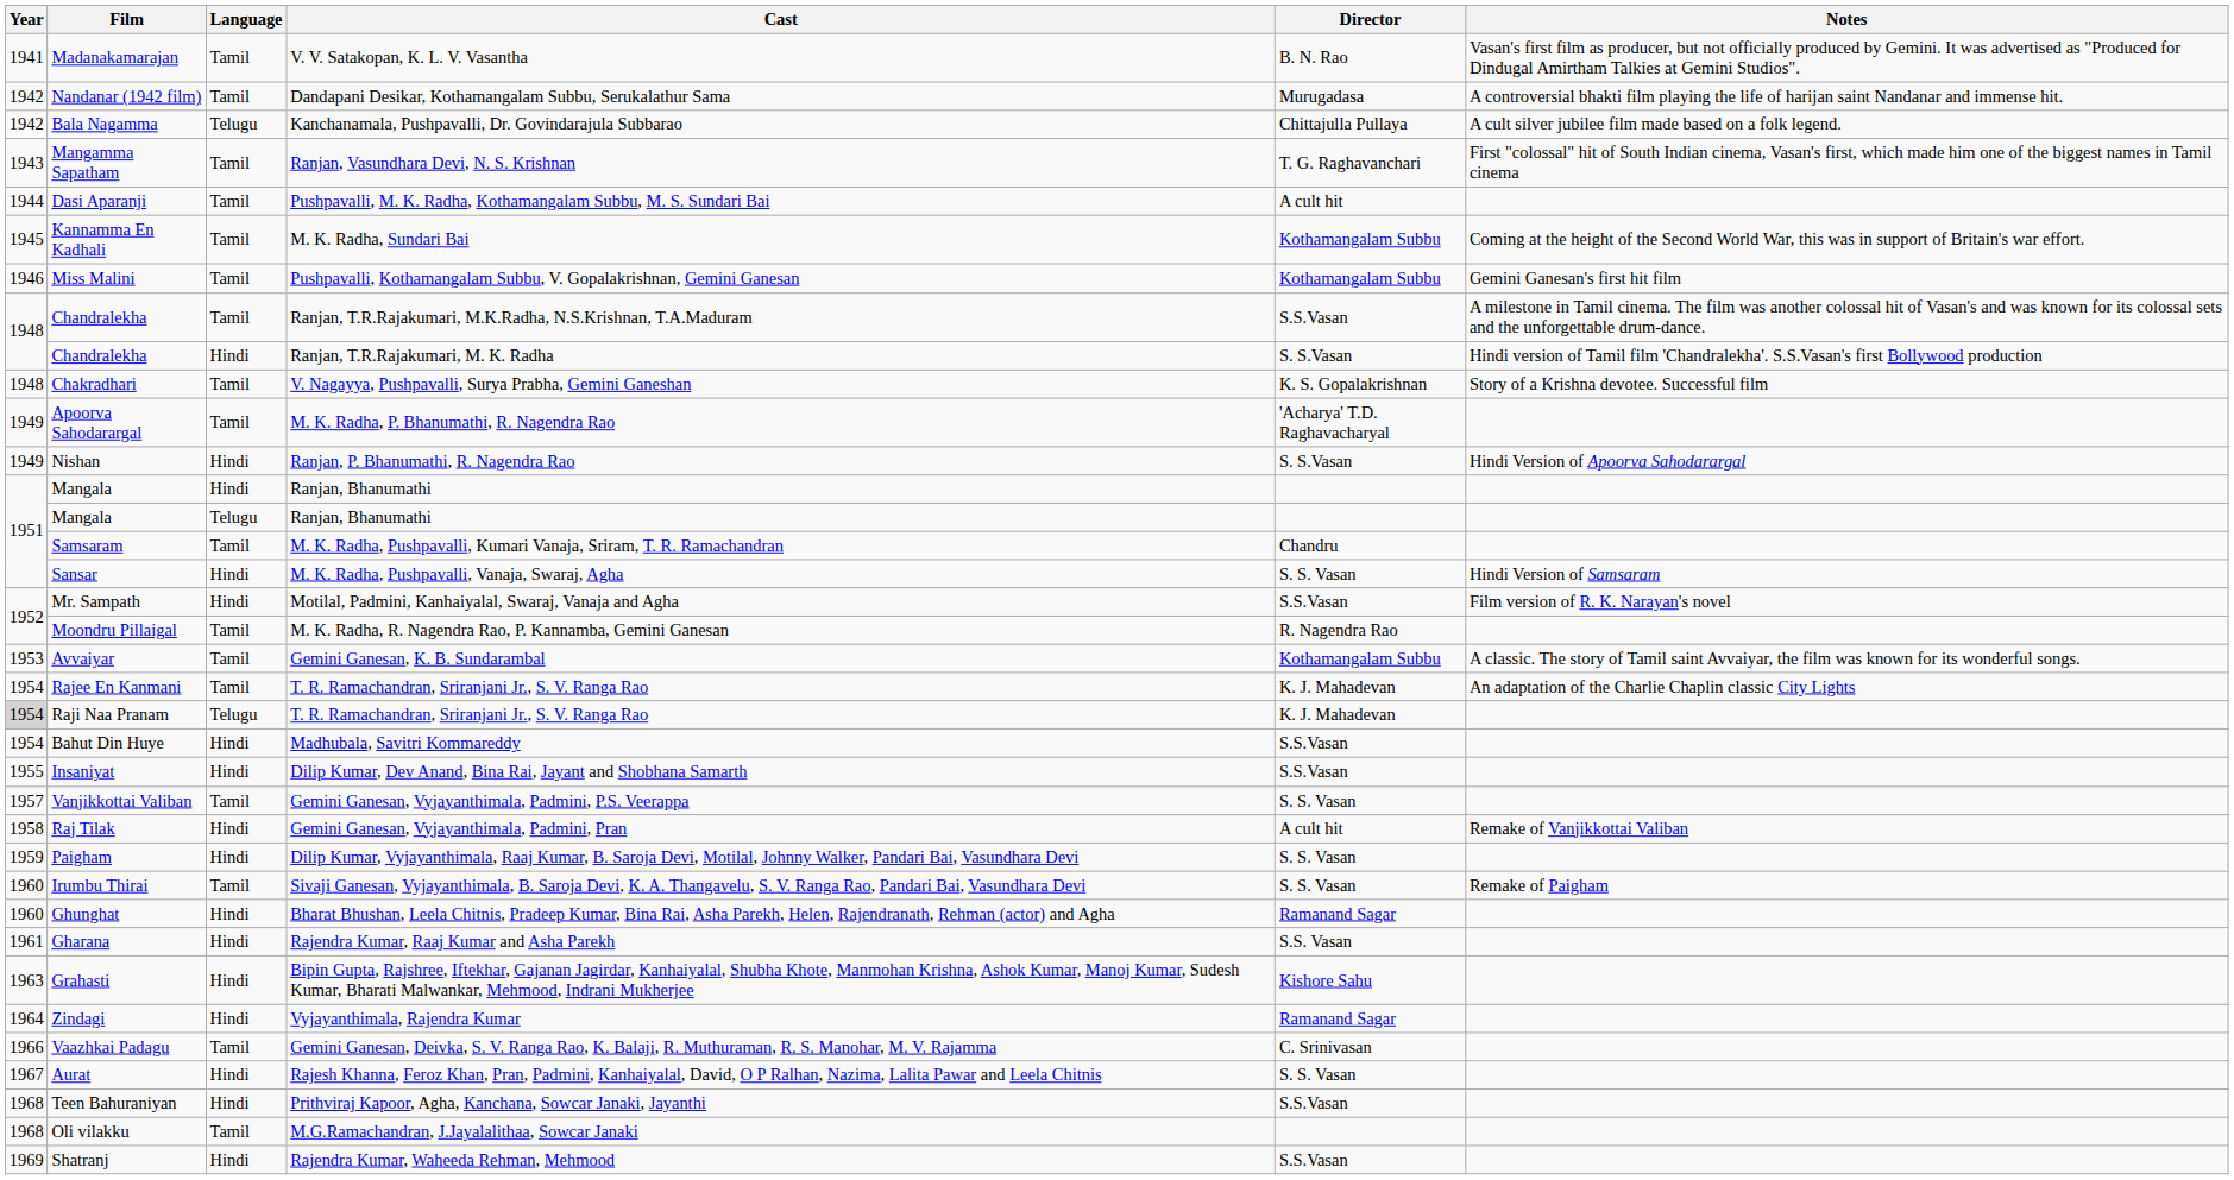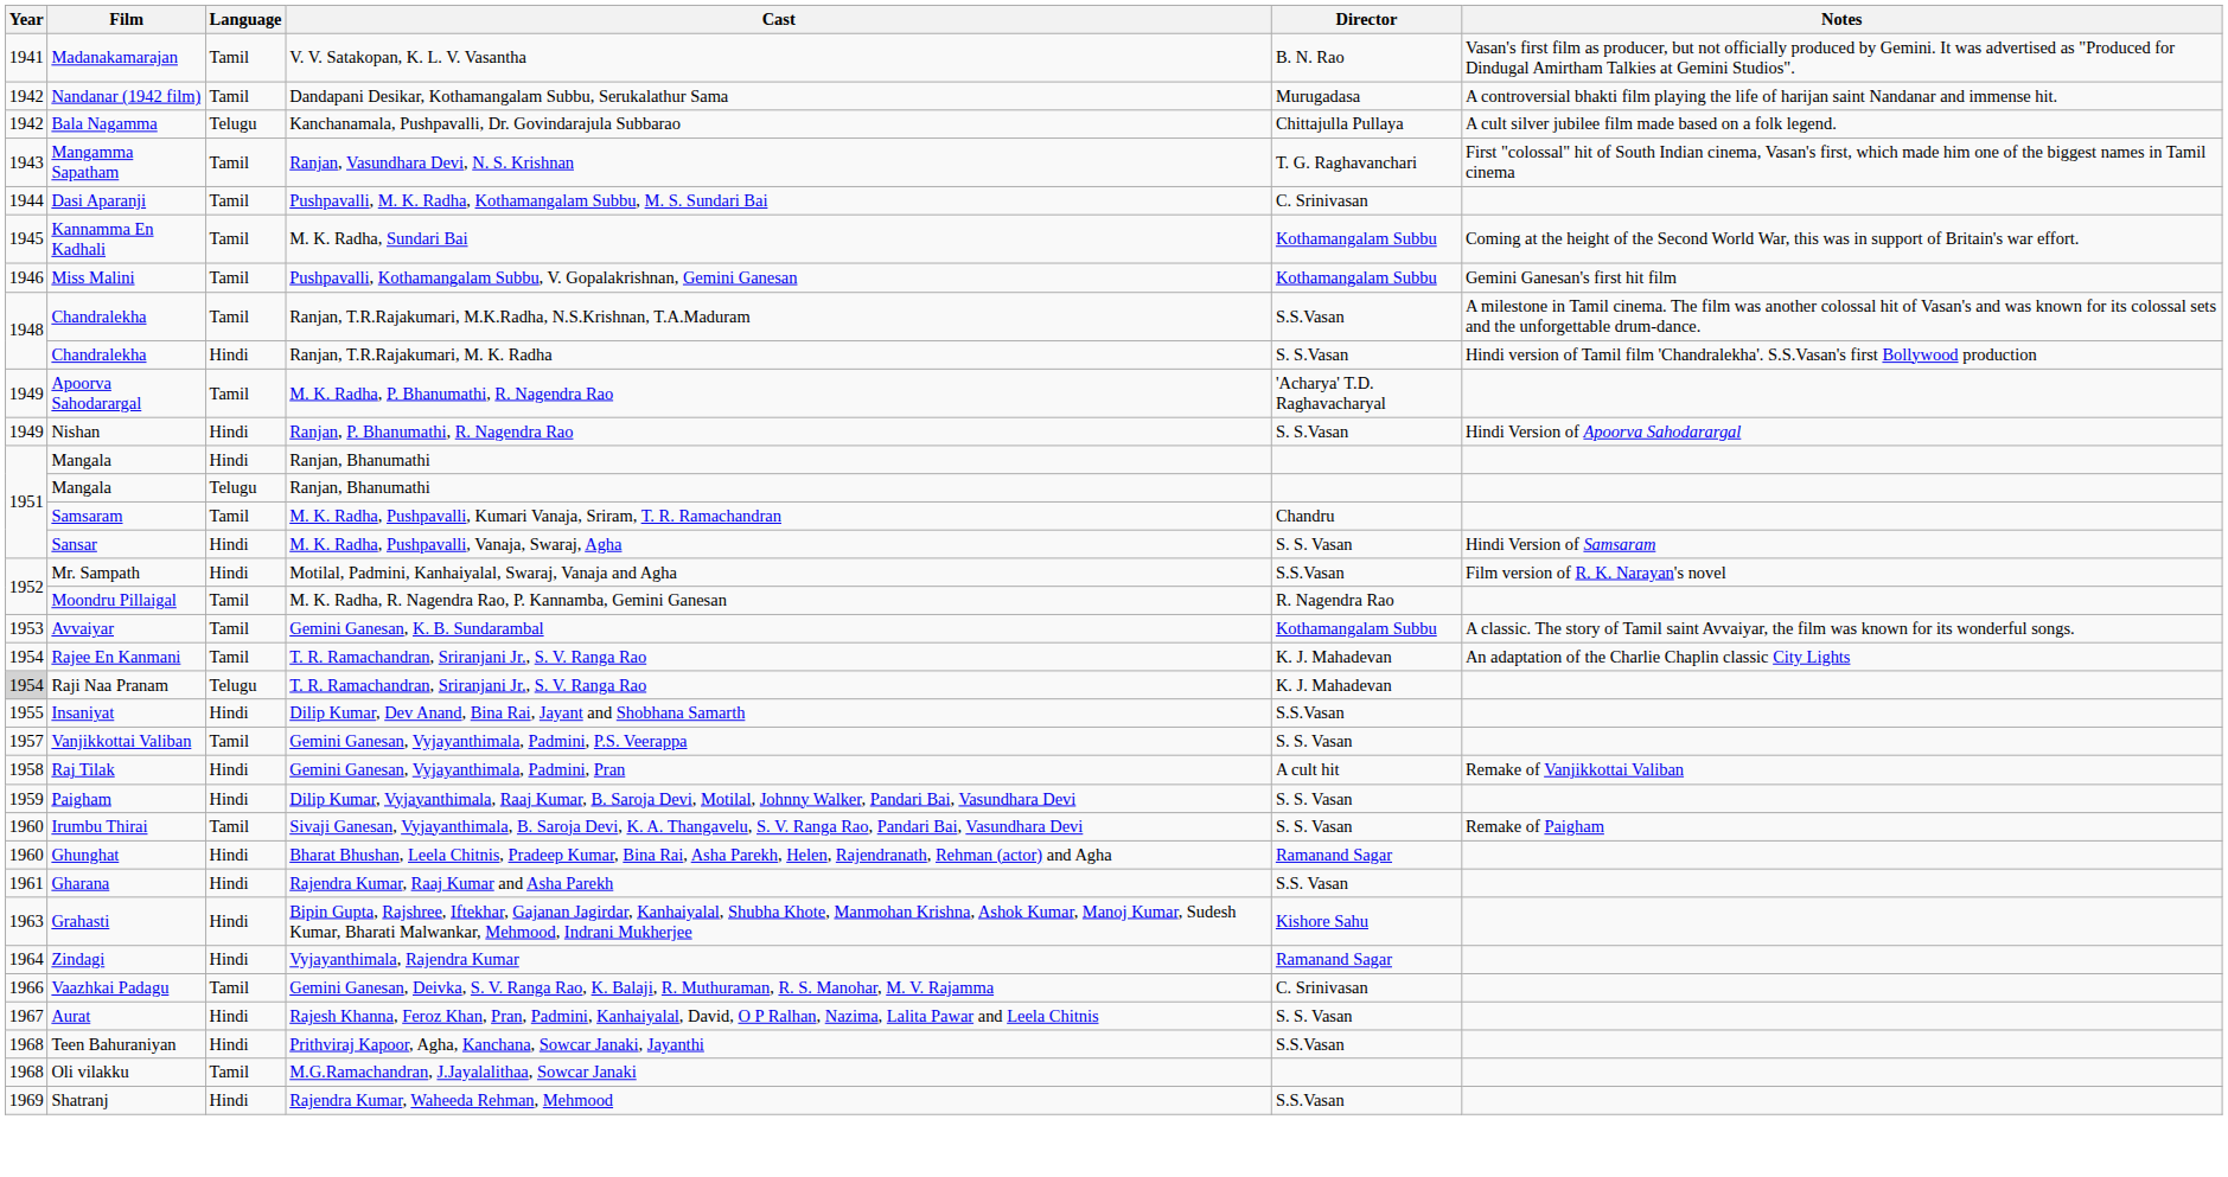 <table class="wikitable" style="font-size:95%;">
 <tr>
 <th>Year</th>
 <th>Film</th>
 <th>Language</th>
 <th>Cast</th>
 <th>Director</th>
 <th>Notes</th>
 </tr>
 <tr>
 <td>1941</td>
 <td><a href='#'>Madanakamarajan</a></td>
 <td>Tamil</td>
 <td>V. V. Satakopan, K. L. V. Vasantha</td>
 <td>B. N. Rao</td>
 <td>Vasan's first film as producer, but not officially produced by Gemini. It was advertised as "Produced for Dindugal Amirtham Talkies at Gemini Studios".</td>
 </tr>
 <tr>
 <td>1942</td>
 <td><a href='#'>Nandanar (1942 film)</a></td>
 <td>Tamil</td>
 <td>Dandapani Desikar, Kothamangalam Subbu, Serukalathur Sama</td>
 <td>Murugadasa</td>
 <td>A controversial bhakti film playing the life of harijan saint Nandanar and immense hit.</td>
 </tr>
 <tr>
 <td>1942</td>
 <td><a href='#'>Bala Nagamma</a></td>
 <td>Telugu</td>
 <td>Kanchanamala, Pushpavalli, Dr. Govindarajula Subbarao</td>
 <td>Chittajulla Pullaya</td>
 <td>A cult silver jubilee film made based on a folk legend.</td>
 </tr>
 <tr>
 <td>1943</td>
 <td><a href='#'>Mangamma Sapatham</a></td>
 <td>Tamil</td>
 <td><a href='#'>Ranjan</a>, <a href='#'>Vasundhara Devi</a>, <a href='#'>N. S. Krishnan</a></td>
 <td>T. G. Raghavanchari</td>
 <td>First "colossal" hit of South Indian cinema, Vasan's first, which made him one of the biggest names in Tamil cinema</td>
 </tr>
 <tr>
 <td>1944</td>
 <td><a href='#'>Dasi Aparanji</a></td>
 <td>Tamil</td>
 <td><a href='#'>Pushpavalli</a>, <a href='#'>M. K. Radha</a>, <a href='#'>Kothamangalam Subbu</a>, <a href='#'>M. S. Sundari Bai</a></td>
-<td>A cult hit</td>
+<td>C. Srinivasan</td>
 </tr>
 <tr>
 <td>1945</td>
 <td><a href='#'>Kannamma En Kadhali</a></td>
 <td>Tamil</td>
 <td>M. K. Radha, <a href='#'>Sundari Bai</a></td>
 <td><a href='#'>Kothamangalam Subbu</a></td>
 <td>Coming at the height of the Second World War, this was in support of Britain's war effort.</td>
 </tr>
 <tr>
 <td>1946</td>
 <td><a href='#'>Miss Malini</a></td>
 <td>Tamil</td>
 <td><a href='#'>Pushpavalli</a>, <a href='#'>Kothamangalam Subbu</a>, V. Gopalakrishnan, <a href='#'>Gemini Ganesan</a></td>
 <td><a href='#'>Kothamangalam Subbu</a></td>
 <td>Gemini Ganesan's first hit film</td>
 </tr>
 <tr>
 <td rowspan="2">1948</td>
 <td><a href='#'>Chandralekha</a></td>
 <td>Tamil</td>
 <td>Ranjan, T.R.Rajakumari, M.K.Radha, N.S.Krishnan, T.A.Maduram</td>
 <td>S.S.Vasan</td>
 <td>A milestone in Tamil cinema. The film was another colossal hit of Vasan's and was known for its colossal sets and the unforgettable drum-dance.</td>
 </tr>
 <tr>
 <td><a href='#'>Chandralekha</a></td>
 <td>Hindi</td>
 <td>Ranjan, T.R.Rajakumari, M. K. Radha</td>
 <td>S. S.Vasan</td>
 <td>Hindi version of Tamil film 'Chandralekha'. S.S.Vasan's first <a href='#'>Bollywood</a> production</td>
-</tr>
-<tr>
-<td>1948</td>
-<td><a href='#'>Chakradhari</a></td>
-<td>Tamil</td>
-<td><a href='#'>V. Nagayya</a>, <a href='#'>Pushpavalli</a>, Surya Prabha, <a href='#'>Gemini Ganeshan</a></td>
-<td>K. S. Gopalakrishnan</td>
-<td>Story of a Krishna devotee. Successful film</td>
 </tr>
 <tr>
 <td>1949</td>
 <td><a href='#'>Apoorva Sahodarargal</a></td>
 <td>Tamil</td>
 <td><a href='#'>M. K. Radha</a>, <a href='#'>P. Bhanumathi</a>, <a href='#'>R. Nagendra Rao</a></td>
 <td>'Acharya' T.D. Raghavacharyal</td>
 <td></td>
 </tr>
 <tr>
 <td>1949</td>
 <td>Nishan</td>
 <td>Hindi</td>
 <td><a href='#'>Ranjan</a>, <a href='#'>P. Bhanumathi</a>, <a href='#'>R. Nagendra Rao</a></td>
 <td>S. S.Vasan</td>
 <td>Hindi Version of <em><a href='#'>Apoorva Sahodarargal</a></em></td>
 </tr>
 <tr>
 <td rowspan="4">1951</td>
 <td>Mangala</td>
 <td>Hindi</td>
 <td>Ranjan, Bhanumathi</td>
 <td></td>
 <td></td>
 </tr>
 <tr>
 <td>Mangala</td>
 <td>Telugu</td>
 <td>Ranjan, Bhanumathi</td>
 <td></td>
 <td></td>
 </tr>
 <tr>
 <td><a href='#'>Samsaram</a></td>
 <td>Tamil</td>
 <td><a href='#'>M. K. Radha</a>, <a href='#'>Pushpavalli</a>, Kumari Vanaja, Sriram, <a href='#'>T. R. Ramachandran</a></td>
 <td>Chandru</td>
 <td></td>
 </tr>
 <tr>
 <td><a href='#'>Sansar</a></td>
 <td>Hindi</td>
 <td><a href='#'>M. K. Radha</a>, <a href='#'>Pushpavalli</a>, Vanaja, Swaraj, <a href='#'>Agha</a></td>
 <td>S. S. Vasan</td>
 <td>Hindi Version of <em><a href='#'>Samsaram</a></em></td>
 </tr>
 <tr>
 <td rowspan="2">1952</td>
 <td>Mr. Sampath</td>
 <td>Hindi</td>
 <td>Motilal, Padmini, Kanhaiyalal, Swaraj, Vanaja and Agha</td>
 <td>S.S.Vasan</td>
 <td>Film version of <a href='#'>R. K. Narayan</a>'s novel</td>
 </tr>
 <tr>
 <td><a href='#'>Moondru Pillaigal</a></td>
 <td>Tamil</td>
 <td>M. K. Radha, R. Nagendra Rao, P. Kannamba, Gemini Ganesan</td>
 <td>R. Nagendra Rao</td>
 <td></td>
 </tr>
 <tr>
 <td>1953</td>
 <td><a href='#'>Avvaiyar</a></td>
 <td>Tamil</td>
 <td><a href='#'>Gemini Ganesan</a>, <a href='#'>K. B. Sundarambal</a></td>
 <td><a href='#'>Kothamangalam Subbu</a></td>
 <td>A classic. The story of Tamil saint Avvaiyar, the film was known for its wonderful songs.</td>
 </tr>
 <tr>
 <td>1954</td>
 <td><a href='#'>Rajee En Kanmani</a></td>
 <td>Tamil</td>
 <td><a href='#'>T. R. Ramachandran</a>, <a href='#'>Sriranjani Jr.</a>, <a href='#'>S. V. Ranga Rao</a></td>
 <td>K. J. Mahadevan</td>
 <td>An adaptation of the Charlie Chaplin classic <a href='#'>City Lights</a></td>
 </tr>
 <tr>
 <td style="background: lightgrey;">1954</td>
 <td>Raji Naa Pranam</td>
 <td>Telugu</td>
 <td><a href='#'>T. R. Ramachandran</a>, <a href='#'>Sriranjani Jr.</a>, <a href='#'>S. V. Ranga Rao</a></td>
 <td>K. J. Mahadevan</td>
-<td></td>
-</tr>
-<tr>
-<td>1954</td>
-<td>Bahut Din Huye</td>
-<td>Hindi</td>
-<td><a href='#'>Madhubala</a>, <a href='#'>Savitri Kommareddy</a></td>
-<td>S.S.Vasan</td>
 <td></td>
 </tr>
 <tr>
 <td>1955</td>
 <td><a href='#'>Insaniyat</a></td>
 <td>Hindi</td>
 <td><a href='#'>Dilip Kumar</a>, <a href='#'>Dev Anand</a>, <a href='#'>Bina Rai</a>, <a href='#'>Jayant</a> and <a href='#'>Shobhana Samarth</a></td>
 <td>S.S.Vasan</td>
 <td></td>
 </tr>
 <tr>
 <td>1957</td>
 <td><a href='#'>Vanjikkottai Valiban</a></td>
 <td>Tamil</td>
 <td><a href='#'>Gemini Ganesan</a>, <a href='#'>Vyjayanthimala</a>, <a href='#'>Padmini</a>, <a href='#'>P.S. Veerappa</a></td>
 <td>S. S. Vasan</td>
 <td></td>
 </tr>
 <tr>
 <td>1958</td>
 <td><a href='#'>Raj Tilak</a></td>
 <td>Hindi</td>
 <td><a href='#'>Gemini Ganesan</a>, <a href='#'>Vyjayanthimala</a>, <a href='#'>Padmini</a>, <a href='#'>Pran</a></td>
 <td>A cult hit</td>
 <td>Remake of <a href='#'>Vanjikkottai Valiban</a></td>
 </tr>
 <tr>
 <td>1959</td>
 <td><a href='#'>Paigham</a></td>
 <td>Hindi</td>
 <td><a href='#'>Dilip Kumar</a>, <a href='#'>Vyjayanthimala</a>, <a href='#'>Raaj Kumar</a>, <a href='#'>B. Saroja Devi</a>, <a href='#'>Motilal</a>, <a href='#'>Johnny Walker</a>, <a href='#'>Pandari Bai</a>, <a href='#'>Vasundhara Devi</a></td>
 <td>S. S. Vasan</td>
 <td></td>
 </tr>
 <tr>
 <td>1960</td>
 <td><a href='#'>Irumbu Thirai</a></td>
 <td>Tamil</td>
 <td><a href='#'>Sivaji Ganesan</a>, <a href='#'>Vyjayanthimala</a>, <a href='#'>B. Saroja Devi</a>, <a href='#'>K. A. Thangavelu</a>, <a href='#'>S. V. Ranga Rao</a>, <a href='#'>Pandari Bai</a>, <a href='#'>Vasundhara Devi</a></td>
 <td>S. S. Vasan</td>
 <td>Remake of <a href='#'>Paigham</a></td>
 </tr>
 <tr>
 <td>1960</td>
 <td><a href='#'>Ghunghat</a></td>
 <td>Hindi</td>
 <td><a href='#'>Bharat Bhushan</a>, <a href='#'>Leela Chitnis</a>, <a href='#'>Pradeep Kumar</a>, <a href='#'>Bina Rai</a>, <a href='#'>Asha Parekh</a>, <a href='#'>Helen</a>, <a href='#'>Rajendranath</a>, <a href='#'>Rehman (actor)</a> and Agha</td>
 <td><a href='#'>Ramanand Sagar</a></td>
 <td></td>
 </tr>
 <tr>
 <td>1961</td>
 <td><a href='#'>Gharana</a></td>
 <td>Hindi</td>
 <td><a href='#'>Rajendra Kumar</a>, <a href='#'>Raaj Kumar</a> and <a href='#'>Asha Parekh</a></td>
 <td>S.S. Vasan</td>
 <td></td>
 </tr>
 <tr>
 <td>1963</td>
 <td><a href='#'>Grahasti</a></td>
 <td>Hindi</td>
 <td><a href='#'>Bipin Gupta</a>, <a href='#'>Rajshree</a>, <a href='#'>Iftekhar</a>, <a href='#'>Gajanan Jagirdar</a>, <a href='#'>Kanhaiyalal</a>, <a href='#'>Shubha Khote</a>, <a href='#'>Manmohan Krishna</a>, <a href='#'>Ashok Kumar</a>, <a href='#'>Manoj Kumar</a>, Sudesh Kumar, Bharati Malwankar, <a href='#'>Mehmood</a>, <a href='#'>Indrani Mukherjee</a></td>
 <td><a href='#'>Kishore Sahu</a></td>
 <td></td>
 </tr>
 <tr>
 <td>1964</td>
 <td><a href='#'>Zindagi</a></td>
 <td>Hindi</td>
 <td><a href='#'>Vyjayanthimala</a>, <a href='#'>Rajendra Kumar</a></td>
 <td><a href='#'>Ramanand Sagar</a></td>
 <td></td>
 </tr>
 <tr>
 <td>1966</td>
 <td><a href='#'>Vaazhkai Padagu</a></td>
 <td>Tamil</td>
 <td><a href='#'>Gemini Ganesan</a>, <a href='#'>Deivka</a>, <a href='#'>S. V. Ranga Rao</a>, <a href='#'>K. Balaji</a>, <a href='#'>R. Muthuraman</a>, <a href='#'>R. S. Manohar</a>, <a href='#'>M. V. Rajamma</a></td>
 <td>C. Srinivasan</td>
 <td></td>
 </tr>
 <tr>
 <td>1967</td>
 <td><a href='#'>Aurat</a></td>
 <td>Hindi</td>
 <td><a href='#'>Rajesh Khanna</a>, <a href='#'>Feroz Khan</a>, <a href='#'>Pran</a>, <a href='#'>Padmini</a>, <a href='#'>Kanhaiyalal</a>, David, <a href='#'>O P Ralhan</a>, <a href='#'>Nazima</a>, <a href='#'>Lalita Pawar</a> and <a href='#'>Leela Chitnis</a></td>
 <td>S. S. Vasan</td>
 <td></td>
 </tr>
 <tr>
 <td>1968</td>
 <td>Teen Bahuraniyan</td>
 <td>Hindi</td>
 <td><a href='#'>Prithviraj Kapoor</a>, Agha, <a href='#'>Kanchana</a>, <a href='#'>Sowcar Janaki</a>, <a href='#'>Jayanthi</a></td>
 <td>S.S.Vasan</td>
 <td></td>
 </tr>
 <tr>
 <td>1968</td>
 <td>Oli vilakku</td>
 <td>Tamil</td>
 <td><a href='#'>M.G.Ramachandran</a>, <a href='#'>J.Jayalalithaa</a>, <a href='#'>Sowcar Janaki</a></td>
 <td></td>
 </tr>
 <tr>
 <td>1969</td>
 <td>Shatranj</td>
 <td>Hindi</td>
 <td><a href='#'>Rajendra Kumar</a>, <a href='#'>Waheeda Rehman</a>, <a href='#'>Mehmood</a></td>
 <td>S.S.Vasan</td>
 <td></td>
 </tr>
 </table>
